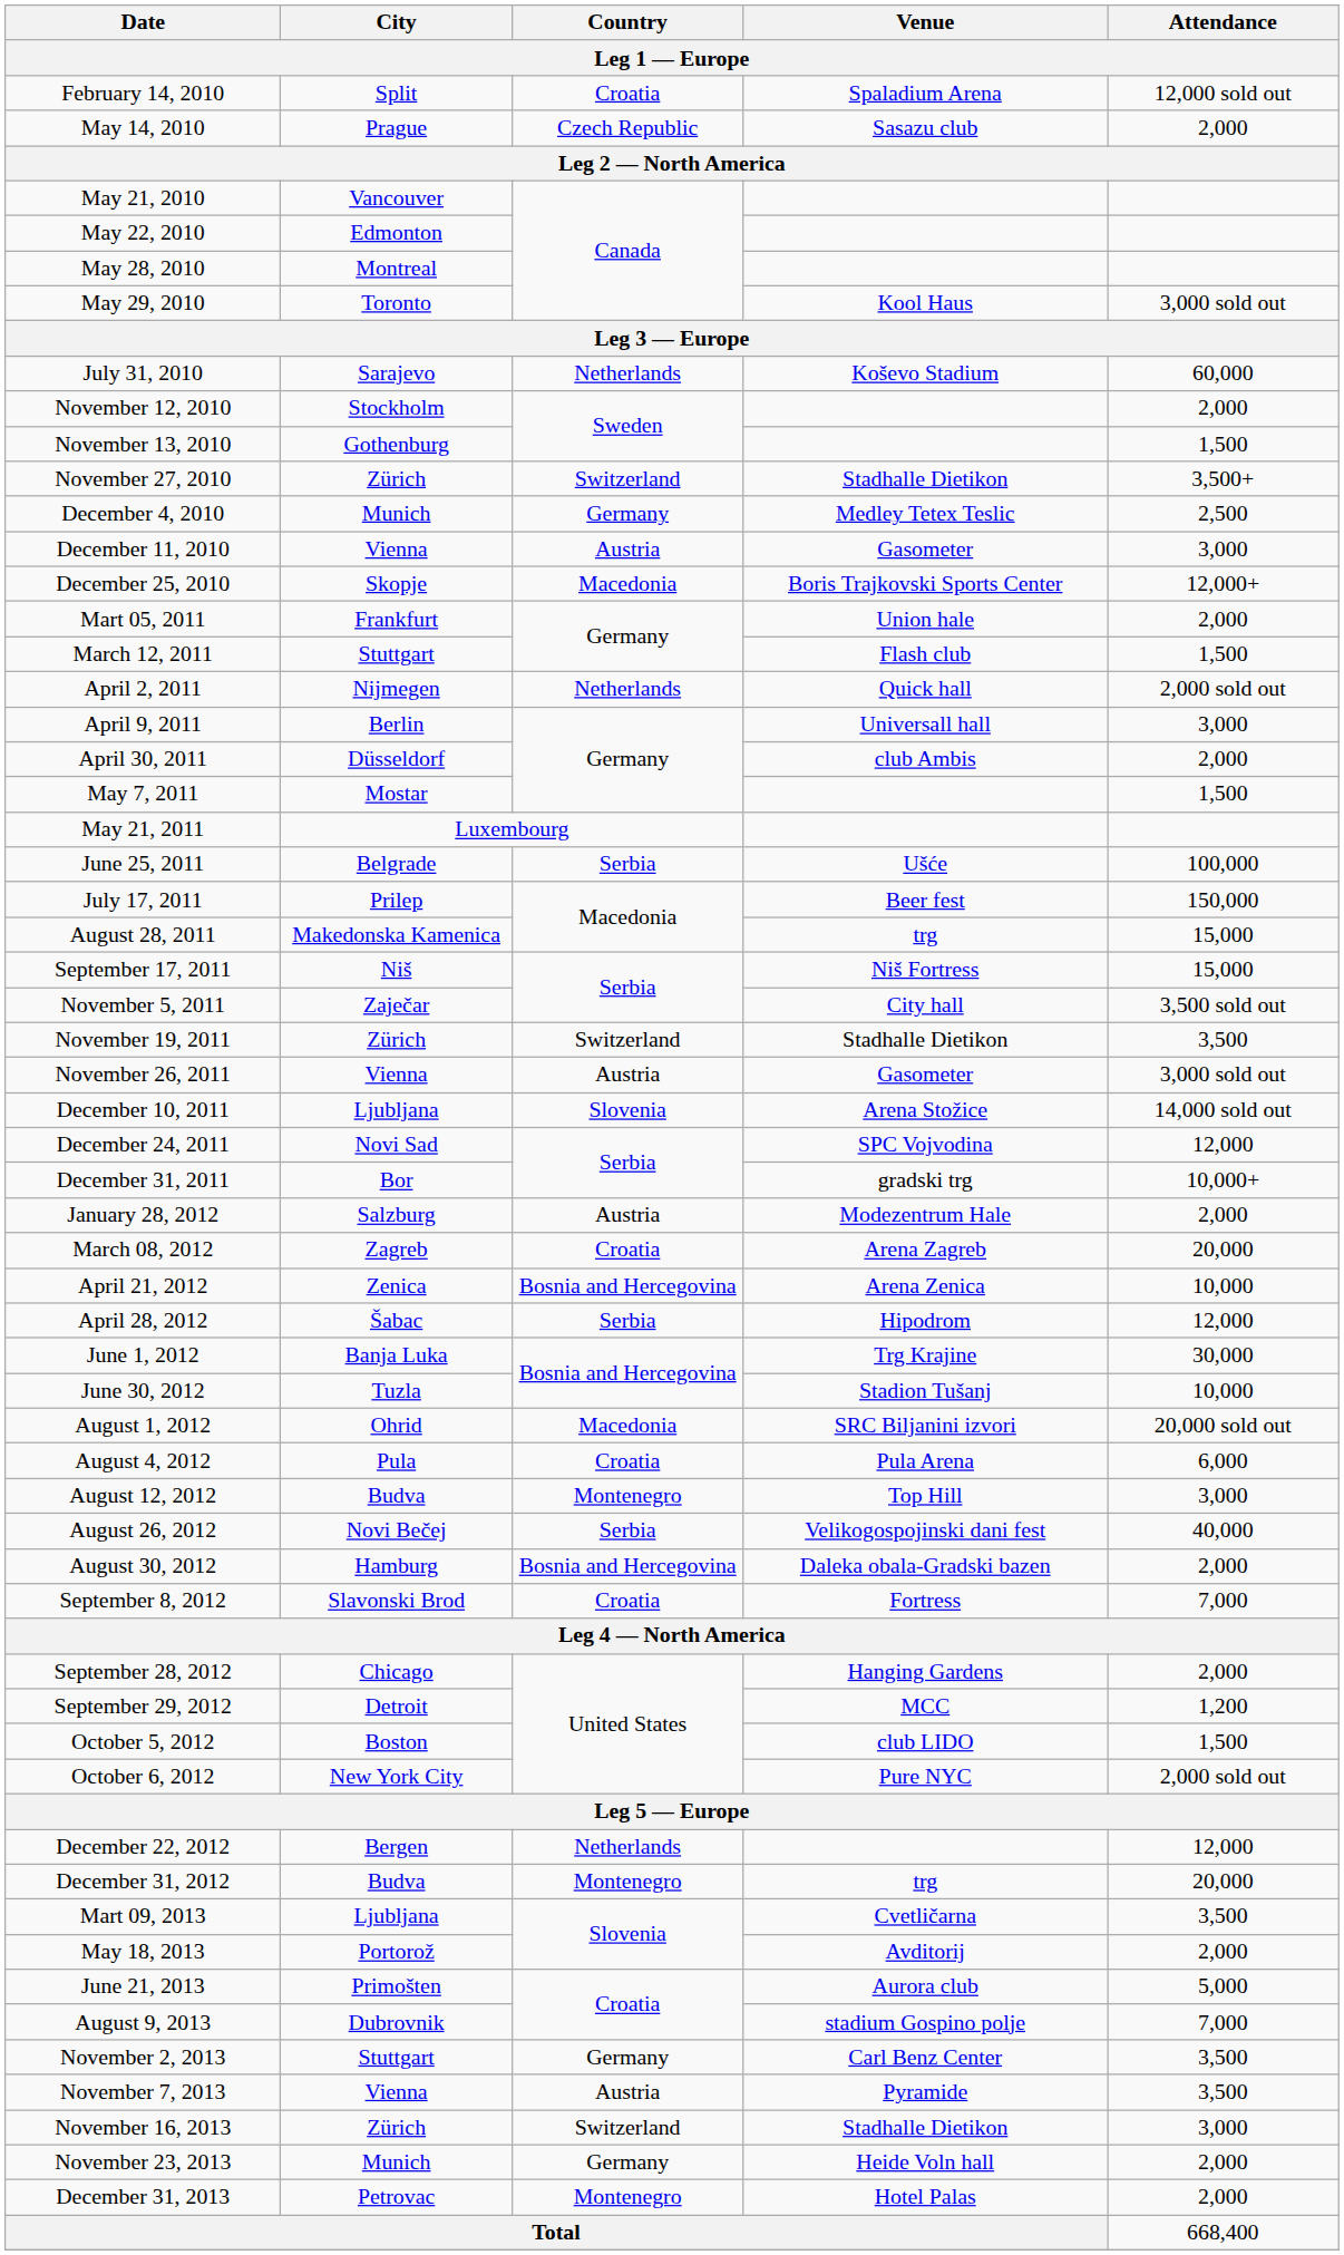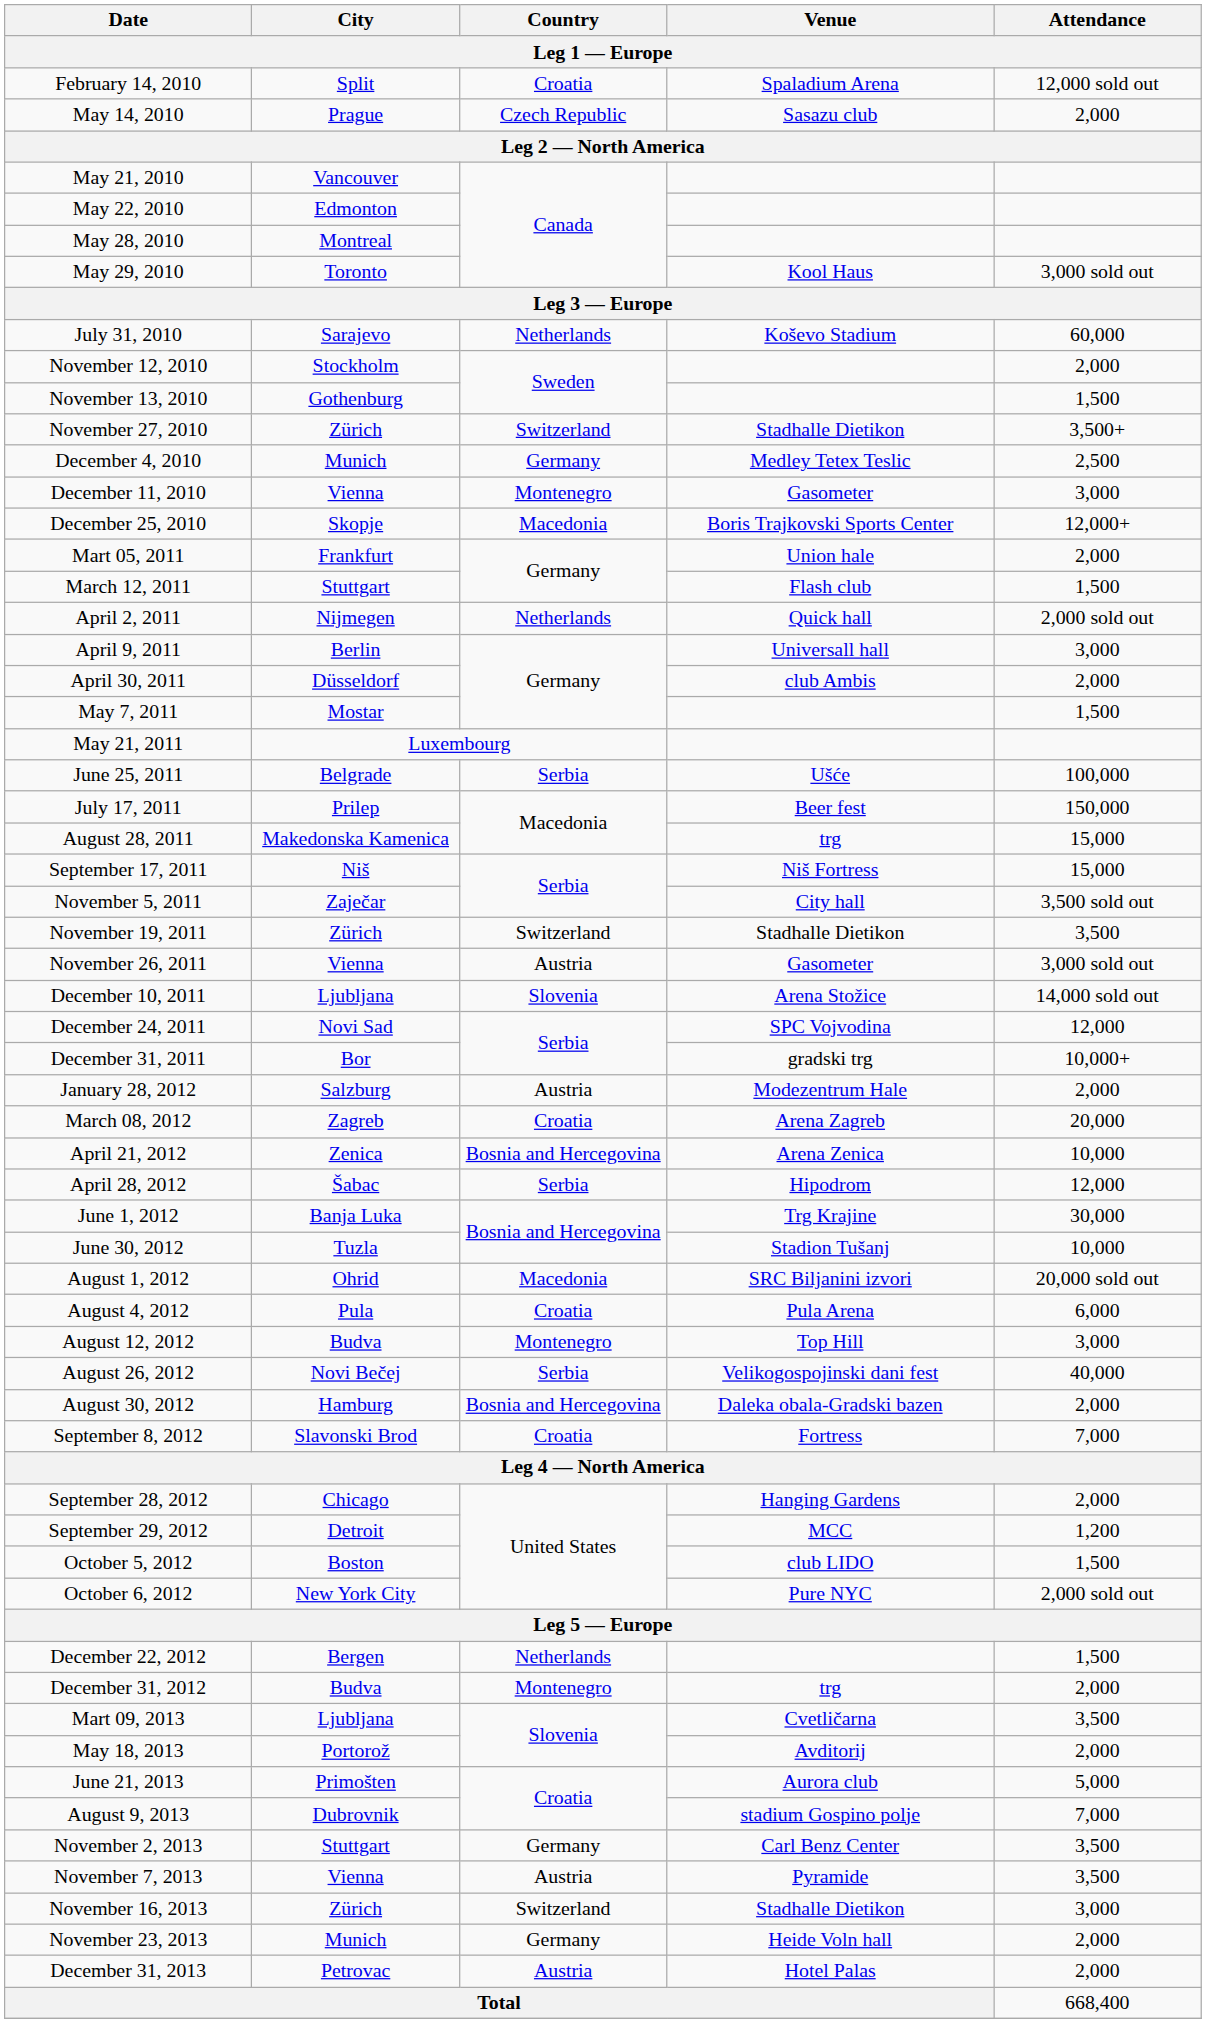 <table class="wikitable" style="text-align:center;">
 <tr>
 <th scope="col" style="width:12em;">Date</th>
 <th scope="col" style="width:10em;">City</th>
 <th scope="col" style="width:10em;">Country</th>
 <th scope="col" style="width:16em;">Venue</th>
 <th scope="col" style="width:10em;">Attendance</th>
 </tr>
 <tr>
 <th colspan="5">Leg 1 — Europe</th>
 </tr>
 <tr>
 <td>February 14, 2010</td>
 <td><a href='#'>Split</a></td>
 <td><a href='#'>Croatia</a></td>
 <td><a href='#'>Spaladium Arena</a></td>
 <td>12,000 sold out</td>
 </tr>
 <tr>
 <td>May 14, 2010</td>
 <td><a href='#'>Prague</a></td>
 <td><a href='#'>Czech Republic</a></td>
 <td><a href='#'>Sasazu club</a></td>
 <td>2,000</td>
 </tr>
 <tr>
 <th colspan="5">Leg 2 — North America</th>
 </tr>
 <tr>
 <td>May 21, 2010</td>
 <td rowspan="1"><a href='#'>Vancouver</a></td>
 <td rowspan="4"><a href='#'>Canada</a></td>
 <td rowspan="1"></td>
 <td rowspan="1"></td>
 </tr>
 <tr>
 <td>May 22, 2010</td>
 <td rowspan="1"><a href='#'>Edmonton</a></td>
 <td rowspan="1"></td>
 <td rowspan="1"></td>
 </tr>
 <tr>
 <td>May 28, 2010</td>
 <td rowspan="1"><a href='#'>Montreal</a></td>
 <td rowspan="1"></td>
 <td rowspan="1"></td>
 </tr>
 <tr>
 <td>May 29, 2010</td>
 <td rowspan="1"><a href='#'>Toronto</a></td>
 <td rowspan="1"><a href='#'>Kool Haus</a></td>
 <td rowspan="1">3,000 sold out</td>
 </tr>
 <tr>
 <th colspan="5">Leg 3 — Europe</th>
 </tr>
 <tr>
 <td>July 31, 2010</td>
 <td rowspan="1"><a href='#'>Sarajevo</a></td>
 <td rowspan="1"><a href='#'>Netherlands</a></td>
 <td rowspan="1"><a href='#'>Koševo Stadium</a></td>
 <td rowspan="1">60,000</td>
 </tr>
 <tr>
 <td>November 12, 2010</td>
 <td rowspan="1"><a href='#'>Stockholm</a></td>
 <td rowspan="2"><a href='#'>Sweden</a></td>
 <td rowspan="1"></td>
 <td rowspan="1">2,000</td>
 </tr>
 <tr>
 <td>November 13, 2010</td>
 <td rowspan="1"><a href='#'>Gothenburg</a></td>
 <td rowspan="1"></td>
 <td rowspan="1">1,500</td>
 </tr>
 <tr>
 <td>November 27, 2010</td>
 <td rowspan="1"><a href='#'>Zürich</a></td>
 <td rowspan="1"><a href='#'>Switzerland</a></td>
 <td rowspan="1"><a href='#'>Stadhalle Dietikon</a></td>
 <td rowspan="1">3,500+</td>
 </tr>
 <tr>
 <td>December 4, 2010</td>
 <td rowspan="1"><a href='#'>Munich</a></td>
 <td rowspan="1"><a href='#'>Germany</a></td>
 <td rowspan="1"><a href='#'>Medley Tetex Teslic</a></td>
 <td rowspan="1">2,500</td>
 </tr>
 <tr>
 <td>December 11, 2010</td>
 <td rowspan="1"><a href='#'>Vienna</a></td>
-<td rowspan="1"><a href='#'>Austria</a></td>
+<td rowspan="1"><a href='#'>Montenegro</a></td>
 <td rowspan="1"><a href='#'>Gasometer</a></td>
 <td rowspan="1">3,000</td>
 </tr>
 <tr>
 <td>December 25, 2010</td>
 <td rowspan="1"><a href='#'>Skopje</a></td>
 <td rowspan="1"><a href='#'>Macedonia</a></td>
 <td rowspan="1"><a href='#'>Boris Trajkovski Sports Center</a></td>
 <td rowspan="1">12,000+</td>
 </tr>
 <tr>
 <td>Mart 05, 2011</td>
 <td rowspan="1"><a href='#'>Frankfurt</a></td>
 <td rowspan="2">Germany</td>
 <td rowspan="1"><a href='#'>Union hale</a></td>
 <td rowspan="1">2,000</td>
 </tr>
 <tr>
 <td>March 12, 2011</td>
 <td rowspan="1"><a href='#'>Stuttgart</a></td>
 <td rowspan="1"><a href='#'>Flash club</a></td>
 <td rowspan="1">1,500</td>
 </tr>
 <tr>
 <td>April 2, 2011</td>
 <td rowspan="1"><a href='#'>Nijmegen</a></td>
 <td rowspan="1"><a href='#'>Netherlands</a></td>
 <td rowspan="1"><a href='#'>Quick hall</a></td>
 <td rowspan="1">2,000 sold out</td>
 </tr>
 <tr>
 <td>April 9, 2011</td>
 <td rowspan="1"><a href='#'>Berlin</a></td>
 <td rowspan="3">Germany</td>
 <td rowspan="1"><a href='#'>Universall hall</a></td>
 <td rowspan="1">3,000</td>
 </tr>
 <tr>
 <td>April 30, 2011</td>
 <td rowspan="1"><a href='#'>Düsseldorf</a></td>
 <td rowspan="1"><a href='#'>club Ambis</a></td>
 <td rowspan="1">2,000</td>
 </tr>
 <tr>
 <td>May 7, 2011</td>
 <td rowspan="1"><a href='#'>Mostar</a></td>
 <td rowspan="1"></td>
 <td rowspan="1">1,500</td>
 </tr>
 <tr>
 <td>May 21, 2011</td>
 <td colspan="2"><a href='#'>Luxembourg</a></td>
 <td rowspan="1"></td>
 <td rowspan="1"></td>
 </tr>
 <tr>
 <td>June 25, 2011</td>
 <td rowspan="1"><a href='#'>Belgrade</a></td>
 <td rowspan="1"><a href='#'>Serbia</a></td>
 <td rowspan="1"><a href='#'>Ušće</a></td>
 <td rowspan="1">100,000</td>
 </tr>
 <tr>
 <td>July 17, 2011</td>
 <td rowspan="1"><a href='#'>Prilep</a></td>
 <td rowspan="2">Macedonia</td>
 <td rowspan="1"><a href='#'>Beer fest</a></td>
 <td rowspan="1">150,000</td>
 </tr>
 <tr>
 <td>August 28, 2011</td>
 <td rowspan="1"><a href='#'>Makedonska Kamenica</a></td>
 <td rowspan="1"><a href='#'>trg</a></td>
 <td rowspan="1">15,000</td>
 </tr>
 <tr>
 <td>September 17, 2011</td>
 <td rowspan="1"><a href='#'>Niš</a></td>
 <td rowspan="2"><a href='#'>Serbia</a></td>
 <td rowspan="1"><a href='#'>Niš Fortress</a></td>
 <td rowspan="1">15,000</td>
 </tr>
 <tr>
 <td>November 5, 2011</td>
 <td rowspan="1"><a href='#'>Zaječar</a></td>
 <td rowspan="1"><a href='#'>City hall</a></td>
 <td rowspan="1">3,500 sold out</td>
 </tr>
 <tr>
 <td>November 19, 2011</td>
 <td rowspan="1"><a href='#'>Zürich</a></td>
 <td rowspan="1">Switzerland</td>
 <td rowspan="1">Stadhalle Dietikon</td>
 <td rowspan="1">3,500</td>
 </tr>
 <tr>
 <td>November 26, 2011</td>
 <td rowspan="1"><a href='#'>Vienna</a></td>
 <td rowspan="1">Austria</td>
 <td rowspan="1"><a href='#'>Gasometer</a></td>
 <td rowspan="1">3,000 sold out</td>
 </tr>
 <tr>
 <td>December 10, 2011</td>
 <td rowspan="1"><a href='#'>Ljubljana</a></td>
 <td rowspan="1"><a href='#'>Slovenia</a></td>
 <td rowspan="1"><a href='#'>Arena Stožice</a></td>
 <td rowspan="1">14,000 sold out</td>
 </tr>
 <tr>
 <td>December 24, 2011</td>
 <td rowspan="1"><a href='#'>Novi Sad</a></td>
 <td rowspan="2"><a href='#'>Serbia</a></td>
 <td rowspan="1"><a href='#'>SPC Vojvodina</a></td>
 <td rowspan="1">12,000</td>
 </tr>
 <tr>
 <td>December 31, 2011</td>
 <td rowspan="1"><a href='#'>Bor</a></td>
 <td rowspan="1">gradski trg</td>
 <td rowspan="1">10,000+</td>
 </tr>
 <tr>
 <td>January 28, 2012</td>
 <td rowspan="1"><a href='#'>Salzburg</a></td>
 <td rowspan="1">Austria</td>
 <td rowspan="1"><a href='#'>Modezentrum Hale</a></td>
 <td rowspan="1">2,000</td>
 </tr>
 <tr>
 <td>March 08, 2012</td>
 <td rowspan="1"><a href='#'>Zagreb</a></td>
 <td rowspan="1"><a href='#'>Croatia</a></td>
 <td rowspan="1"><a href='#'>Arena Zagreb</a></td>
 <td rowspan="1">20,000</td>
 </tr>
 <tr>
 <td>April 21, 2012</td>
 <td rowspan="1"><a href='#'>Zenica</a></td>
 <td rowspan="1"><a href='#'>Bosnia and Hercegovina</a></td>
 <td rowspan="1"><a href='#'>Arena Zenica</a></td>
 <td rowspan="1">10,000</td>
 </tr>
 <tr>
 <td>April 28, 2012</td>
 <td rowspan="1"><a href='#'>Šabac</a></td>
 <td rowspan="1"><a href='#'>Serbia</a></td>
 <td rowspan="1"><a href='#'>Hipodrom</a></td>
 <td rowspan="1">12,000</td>
 </tr>
 <tr>
 <td>June 1, 2012</td>
 <td rowspan="1"><a href='#'>Banja Luka</a></td>
 <td rowspan="2"><a href='#'>Bosnia and Hercegovina</a></td>
 <td rowspan="1"><a href='#'>Trg Krajine</a></td>
 <td rowspan="1">30,000</td>
 </tr>
 <tr>
 <td>June 30, 2012</td>
 <td rowspan="1"><a href='#'>Tuzla</a></td>
 <td rowspan="1"><a href='#'>Stadion Tušanj</a></td>
 <td rowspan="1">10,000</td>
 </tr>
 <tr>
 <td>August 1, 2012</td>
 <td rowspan="1"><a href='#'>Ohrid</a></td>
 <td rowspan="1"><a href='#'>Macedonia</a></td>
 <td rowspan="1"><a href='#'>SRC Biljanini izvori</a></td>
 <td rowspan="1">20,000 sold out</td>
 </tr>
 <tr>
 <td>August 4, 2012</td>
 <td rowspan="1"><a href='#'>Pula</a></td>
 <td rowspan="1"><a href='#'>Croatia</a></td>
 <td rowspan="1"><a href='#'>Pula Arena</a></td>
 <td rowspan="1">6,000</td>
 </tr>
 <tr>
 <td>August 12, 2012</td>
 <td rowspan="1"><a href='#'>Budva</a></td>
 <td rowspan="1"><a href='#'>Montenegro</a></td>
 <td rowspan="1"><a href='#'>Top Hill</a></td>
 <td rowspan="1">3,000</td>
 </tr>
 <tr>
 <td>August 26, 2012</td>
 <td rowspan="1"><a href='#'>Novi Bečej</a></td>
 <td rowspan="1"><a href='#'>Serbia</a></td>
 <td rowspan="1"><a href='#'>Velikogospojinski dani fest</a></td>
 <td rowspan="1">40,000</td>
 </tr>
 <tr>
 <td>August 30, 2012</td>
 <td rowspan="1"><a href='#'>Hamburg</a></td>
 <td rowspan="1"><a href='#'>Bosnia and Hercegovina</a></td>
 <td rowspan="1"><a href='#'>Daleka obala-Gradski bazen</a></td>
 <td rowspan="1">2,000</td>
 </tr>
 <tr>
 <td>September 8, 2012</td>
 <td rowspan="1"><a href='#'>Slavonski Brod</a></td>
 <td rowspan="1"><a href='#'>Croatia</a></td>
 <td rowspan="1"><a href='#'>Fortress</a></td>
 <td rowspan="1">7,000</td>
 </tr>
 <tr>
 <th colspan="5">Leg 4 — North America</th>
 </tr>
 <tr>
 <td>September 28, 2012</td>
 <td rowspan="1"><a href='#'>Chicago</a></td>
 <td rowspan="4">United States</td>
 <td rowspan="1"><a href='#'>Hanging Gardens</a></td>
 <td rowspan="1">2,000</td>
 </tr>
 <tr>
 <td>September 29, 2012</td>
 <td rowspan="1"><a href='#'>Detroit</a></td>
 <td rowspan="1"><a href='#'>MCC</a></td>
 <td rowspan="1">1,200</td>
 </tr>
 <tr>
 <td>October 5, 2012</td>
 <td rowspan="1"><a href='#'>Boston</a></td>
 <td rowspan="1"><a href='#'>club LIDO</a></td>
 <td rowspan="1">1,500</td>
 </tr>
 <tr>
 <td>October 6, 2012</td>
 <td rowspan="1"><a href='#'>New York City</a></td>
 <td rowspan="1"><a href='#'>Pure NYC</a></td>
 <td rowspan="1">2,000 sold out</td>
 </tr>
 <tr>
 <th colspan="5">Leg 5 — Europe<br></th>
 </tr>
 <tr>
 <td>December 22, 2012</td>
 <td rowspan="1"><a href='#'>Bergen</a></td>
 <td rowspan="1"><a href='#'>Netherlands</a></td>
 <td rowspan="1"></td>
-<td rowspan="1">12,000</td>
+<td rowspan="1">1,500</td>
 </tr>
 <tr>
 <td>December 31, 2012</td>
 <td rowspan="1"><a href='#'>Budva</a></td>
 <td rowspan="1"><a href='#'>Montenegro</a></td>
 <td rowspan="1"><a href='#'>trg</a></td>
-<td rowspan="1">20,000</td>
+<td rowspan="1">2,000</td>
 </tr>
 <tr>
 <td>Mart 09, 2013</td>
 <td rowspan="1"><a href='#'>Ljubljana</a></td>
 <td rowspan="2"><a href='#'>Slovenia</a></td>
 <td rowspan="1"><a href='#'>Cvetličarna</a></td>
 <td rowspan="1">3,500</td>
 </tr>
 <tr>
 <td>May 18, 2013</td>
 <td rowspan="1"><a href='#'>Portorož</a></td>
 <td rowspan="1"><a href='#'>Avditorij</a></td>
 <td rowspan="1">2,000</td>
 </tr>
 <tr>
 <td>June 21, 2013</td>
 <td rowspan="1"><a href='#'>Primošten</a></td>
 <td rowspan="2"><a href='#'>Croatia</a></td>
 <td rowspan="1"><a href='#'>Aurora club</a></td>
 <td rowspan="1">5,000</td>
 </tr>
 <tr>
 <td>August 9, 2013</td>
 <td rowspan="1"><a href='#'>Dubrovnik</a></td>
 <td rowspan="1"><a href='#'>stadium Gospino polje</a></td>
 <td rowspan="1">7,000</td>
 </tr>
 <tr>
 <td>November 2, 2013</td>
 <td rowspan="1"><a href='#'>Stuttgart</a></td>
 <td rowspan="1">Germany</td>
 <td rowspan="1"><a href='#'>Carl Benz Center</a></td>
 <td rowspan="1">3,500</td>
 </tr>
 <tr>
 <td>November 7, 2013</td>
 <td rowspan="1"><a href='#'>Vienna</a></td>
 <td rowspan="1">Austria</td>
 <td rowspan="1"><a href='#'>Pyramide</a></td>
 <td rowspan="1">3,500</td>
 </tr>
 <tr>
 <td>November 16, 2013</td>
 <td rowspan="1"><a href='#'>Zürich</a></td>
 <td rowspan="1">Switzerland</td>
 <td rowspan="1"><a href='#'>Stadhalle Dietikon</a></td>
 <td rowspan="1">3,000</td>
 </tr>
 <tr>
 <td>November 23, 2013</td>
 <td rowspan="1"><a href='#'>Munich</a></td>
 <td rowspan="1">Germany</td>
 <td rowspan="1"><a href='#'>Heide Voln hall</a></td>
 <td rowspan="1">2,000</td>
 </tr>
 <tr>
 <td>December 31, 2013</td>
 <td rowspan="1"><a href='#'>Petrovac</a></td>
-<td rowspan="1"><a href='#'>Montenegro</a></td>
+<td rowspan="1"><a href='#'>Austria</a></td>
 <td rowspan="1"><a href='#'>Hotel Palas</a></td>
 <td rowspan="1">2,000</td>
 </tr>
 <tr>
 <th colspan="4">Total</th>
 <td>668,400</td>
 </tr>
 <tr>
 </tr>
 </table>
